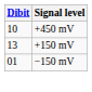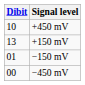 <table class=wikitable>
 <tr>
 <th><a href='#'>Dibit</a></th>
 <th>Signal level</th>
 </tr>
 <tr>
 <td>10</td>
 <td>+450 mV</td>
 </tr>
 <tr>
 <td>13</td>
 <td>+150 mV</td>
 </tr>
 <tr>
 <td>01</td>
 <td>−150 mV</td>
 </tr>
+<tr>
+<td>00</td>
+<td>−450 mV</td>
+</tr>
 </table>
